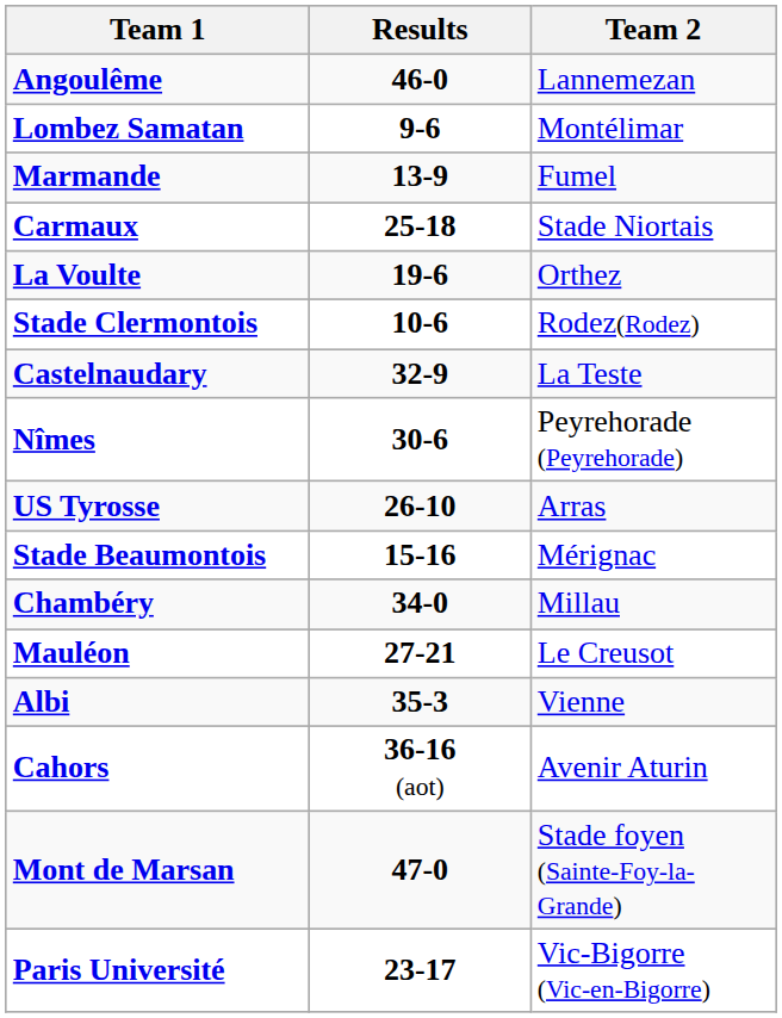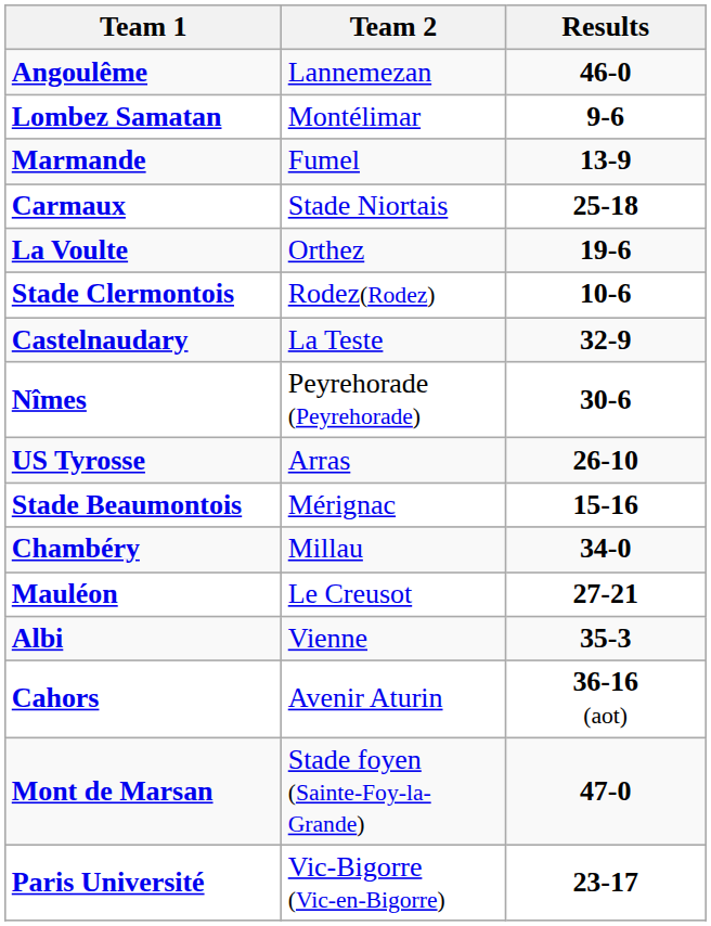 <table class="wikitable" width=400>
 <tr>
 <th>Team 1</th>
+<th>Team 2</th>
 <th>Results</th>
-<th>Team 2</th>
 </tr>
 <tr>
 <td width=150><strong><a href='#'>Angoulême</a> </strong></td>
+<td width=120><a href='#'>Lannemezan</a></td>
 <td align="center"><strong>46-0</strong></td>
-<td width=120><a href='#'>Lannemezan</a></td>
 </tr>
 <tr bgcolor="white">
 <td><strong><a href='#'>Lombez Samatan</a></strong></td>
+<td><a href='#'>Montélimar</a></td>
 <td align="center"><strong>9-6</strong></td>
-<td><a href='#'>Montélimar</a></td>
 </tr>
 <tr>
 <td><strong><a href='#'>Marmande</a></strong></td>
+<td><a href='#'>Fumel</a></td>
 <td align="center"><strong>13-9</strong></td>
-<td><a href='#'>Fumel</a></td>
 </tr>
 <tr bgcolor="white">
 <td><strong><a href='#'>Carmaux</a></strong></td>
+<td><a href='#'>Stade Niortais</a></td>
 <td align="center"><strong>25-18</strong></td>
-<td><a href='#'>Stade Niortais</a></td>
 </tr>
 <tr>
 <td><strong><a href='#'>La Voulte</a></strong></td>
+<td><a href='#'>Orthez</a></td>
 <td align="center"><strong>19-6</strong></td>
-<td><a href='#'>Orthez</a></td>
 </tr>
 <tr bgcolor="white">
 <td><strong><a href='#'>Stade Clermontois</a></strong></td>
+<td><a href='#'>Rodez</a><small>(<a href='#'>Rodez</a>)</small></td>
 <td align="center"><strong>10-6</strong></td>
-<td><a href='#'>Rodez</a><small>(<a href='#'>Rodez</a>)</small></td>
 </tr>
 <tr>
 <td><strong><a href='#'>Castelnaudary</a></strong></td>
+<td><a href='#'>La Teste</a></td>
 <td align="center"><strong>32-9</strong></td>
-<td><a href='#'>La Teste</a></td>
 </tr>
 <tr bgcolor="white">
 <td><strong><a href='#'>Nîmes</a></strong></td>
+<td>Peyrehorade <br> <small>(<a href='#'>Peyrehorade</a>)</small></td>
 <td align="center"><strong>30-6</strong></td>
-<td>Peyrehorade <br> <small>(<a href='#'>Peyrehorade</a>)</small></td>
 </tr>
 <tr>
 <td><strong><a href='#'>US Tyrosse</a></strong></td>
+<td><a href='#'>Arras</a></td>
 <td align="center"><strong>26-10</strong></td>
-<td><a href='#'>Arras</a></td>
 </tr>
 <tr bgcolor="white">
 <td><strong><a href='#'>Stade Beaumontois</a></strong></td>
+<td><a href='#'>Mérignac</a></td>
 <td align="center"><strong>15-16</strong></td>
-<td><a href='#'>Mérignac</a></td>
 </tr>
 <tr>
 <td><strong><a href='#'>Chambéry</a></strong></td>
+<td><a href='#'>Millau</a></td>
 <td align="center"><strong>34-0</strong></td>
-<td><a href='#'>Millau</a></td>
 </tr>
 <tr bgcolor="white">
 <td><strong><a href='#'>Mauléon</a></strong></td>
+<td><a href='#'>Le Creusot</a></td>
 <td align="center"><strong>27-21</strong></td>
-<td><a href='#'>Le Creusot</a></td>
 </tr>
 <tr>
 <td><strong><a href='#'>Albi</a></strong></td>
+<td><a href='#'>Vienne</a></td>
 <td align="center"><strong>35-3</strong></td>
-<td><a href='#'>Vienne</a></td>
 </tr>
 <tr bgcolor="white">
 <td><strong><a href='#'>Cahors</a></strong></td>
+<td><a href='#'>Avenir Aturin</a></td>
 <td align="center"><strong>36-16</strong> <br><small>(aot)</small></td>
-<td><a href='#'>Avenir Aturin</a></td>
 </tr>
 <tr>
 <td><strong><a href='#'>Mont de Marsan</a></strong></td>
+<td><a href='#'>Stade foyen</a> <br><small>(<a href='#'>Sainte-Foy-la-Grande</a>)</small></td>
 <td align="center"><strong>47-0</strong></td>
-<td><a href='#'>Stade foyen</a> <br><small>(<a href='#'>Sainte-Foy-la-Grande</a>)</small></td>
 </tr>
 <tr bgcolor="white">
 <td><strong><a href='#'>Paris Université</a></strong></td>
+<td><a href='#'>Vic-Bigorre</a> <br><small>(<a href='#'>Vic-en-Bigorre</a>)</small></td>
 <td align="center"><strong>23-17</strong></td>
-<td><a href='#'>Vic-Bigorre</a> <br><small>(<a href='#'>Vic-en-Bigorre</a>)</small></td>
 </tr>
 </table>
